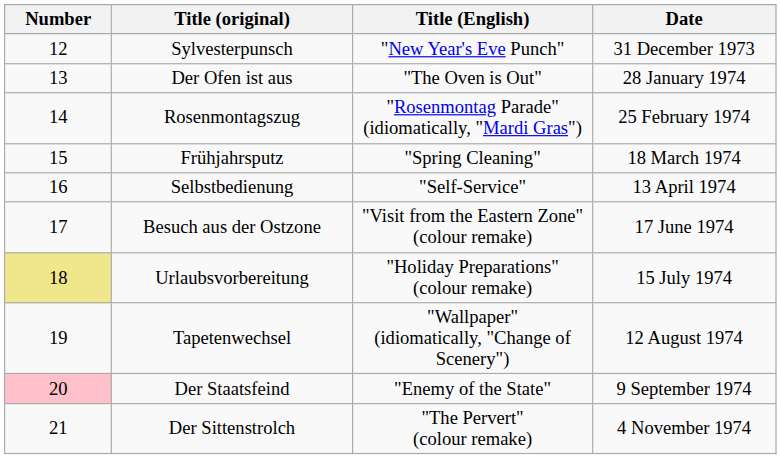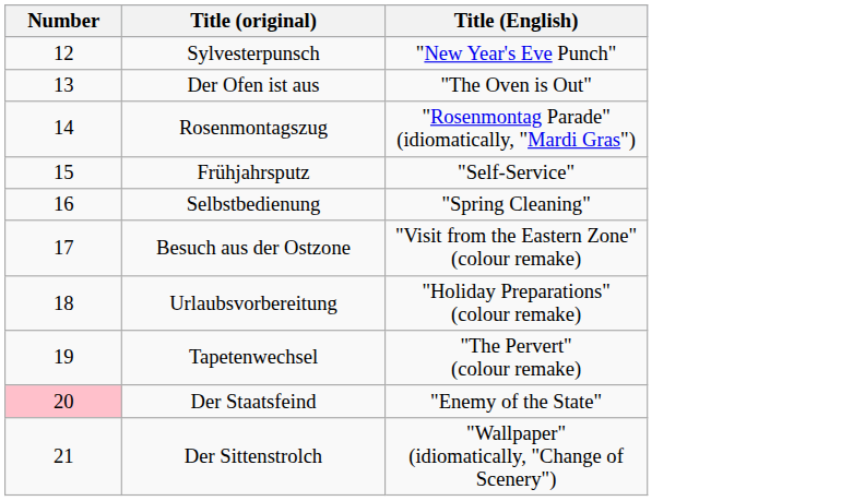 <table class="wikitable sortable" style="text-align:center">
 <tr style="background:#CEDAF2">
 <th width="85" class="unsortable">Number</th>
 <th width="200" class="unsortable">Title (original)</th>
 <th width="200" class="unsortable">Title (English)</th>
-<th width="150" class="unsortable">Date</th>
 </tr>
 <tr>
 <td>12</td>
 <td>Sylvesterpunsch</td>
 <td>"<a href='#'>New Year's Eve</a> Punch"</td>
-<td>31 December 1973</td>
 </tr>
 <tr>
 <td>13</td>
 <td>Der Ofen ist aus</td>
 <td>"The Oven is Out"</td>
-<td>28 January 1974</td>
 </tr>
 <tr>
 <td>14</td>
 <td>Rosenmontagszug</td>
 <td>"<a href='#'>Rosenmontag</a> Parade"<br>(idiomatically, "<a href='#'>Mardi Gras</a>")</td>
-<td>25 February 1974</td>
 </tr>
 <tr>
 <td>15</td>
 <td>Frühjahrsputz</td>
-<td>"Spring Cleaning"</td>
-<td>18 March 1974</td>
+<td>"Self-Service"</td>
 </tr>
 <tr>
 <td>16</td>
 <td>Selbstbedienung</td>
-<td>"Self-Service"</td>
-<td>13 April 1974</td>
+<td>"Spring Cleaning"</td>
 </tr>
 <tr>
 <td>17</td>
 <td>Besuch aus der Ostzone</td>
 <td>"Visit from the Eastern Zone" <br> (colour remake)</td>
-<td>17 June 1974</td>
 </tr>
 <tr>
-<td style="background: khaki;">18</td>
+<td>18</td>
 <td>Urlaubsvorbereitung</td>
 <td>"Holiday Preparations" <br> (colour remake)</td>
-<td>15 July 1974</td>
 </tr>
 <tr>
 <td>19</td>
 <td>Tapetenwechsel</td>
-<td>"Wallpaper" <br>(idiomatically, "Change of Scenery")</td>
-<td>12 August 1974</td>
+<td>"The Pervert" <br> (colour remake)</td>
 </tr>
 <tr>
 <td style="background: pink;">20</td>
 <td>Der Staatsfeind</td>
 <td>"Enemy of the State"</td>
-<td>9 September 1974</td>
 </tr>
 <tr>
 <td>21</td>
 <td>Der Sittenstrolch</td>
-<td>"The Pervert" <br> (colour remake)</td>
-<td>4 November 1974</td>
+<td>"Wallpaper" <br>(idiomatically, "Change of Scenery")</td>
 </tr>
 </table>
